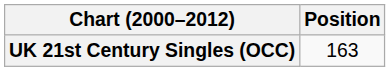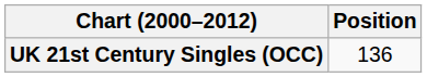 <table class="wikitable plainrowheaders" style="text-align:center">
 <tr>
 <th>Chart (2000–2012)</th>
 <th>Position</th>
 </tr>
 <tr>
 <th scope="row">UK 21st Century Singles (OCC)</th>
-<td>163</td>
+<td>136</td>
 </tr>
 </table>
